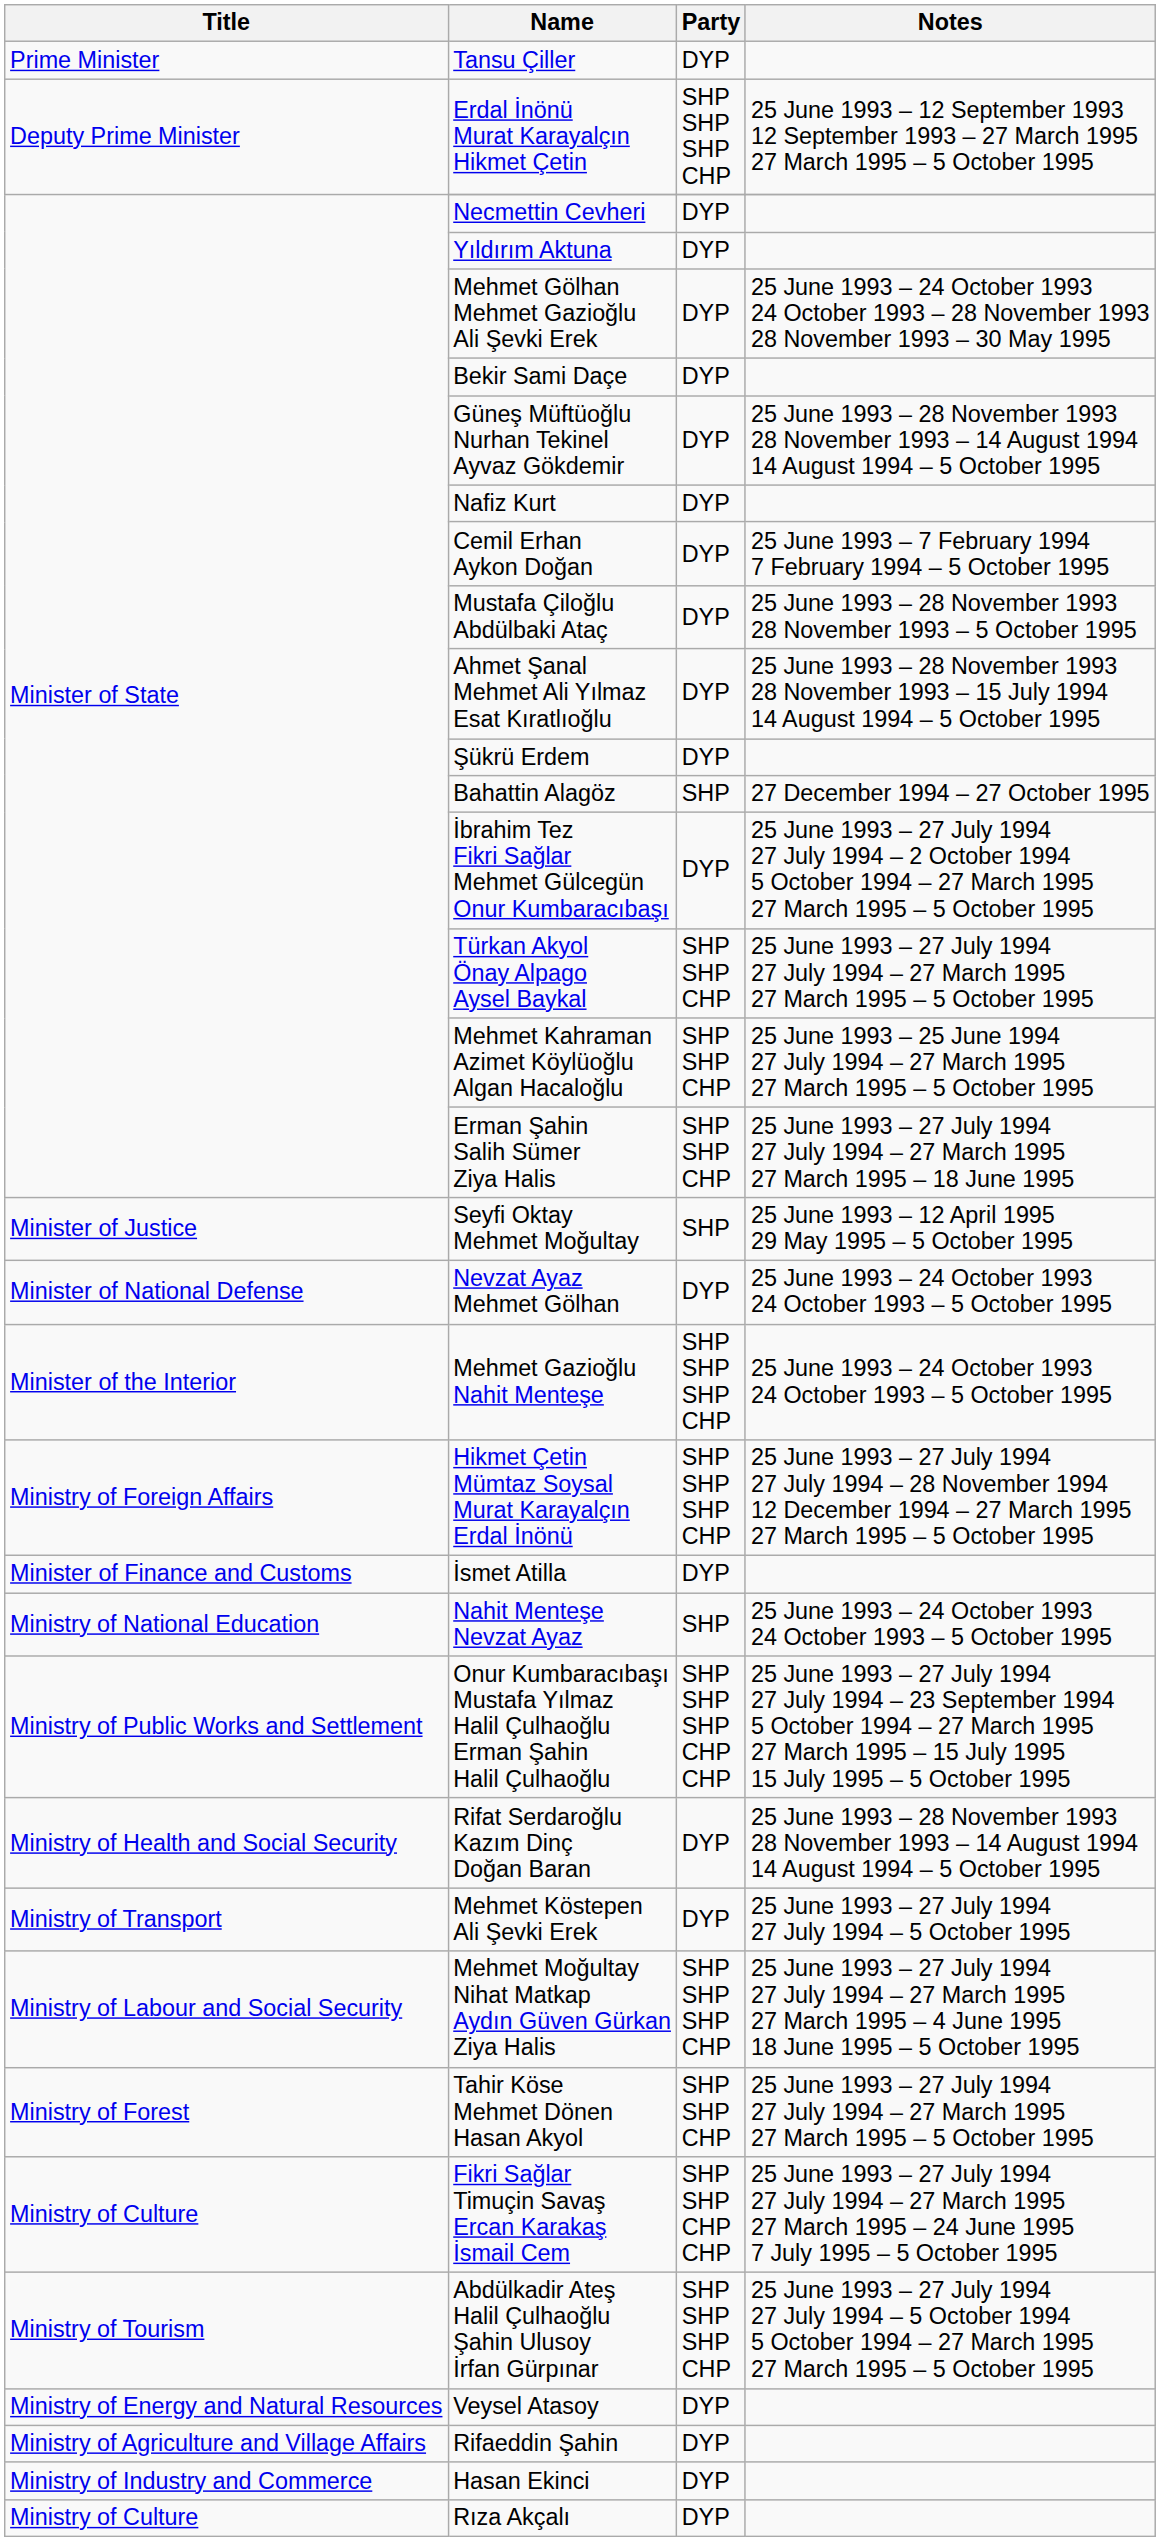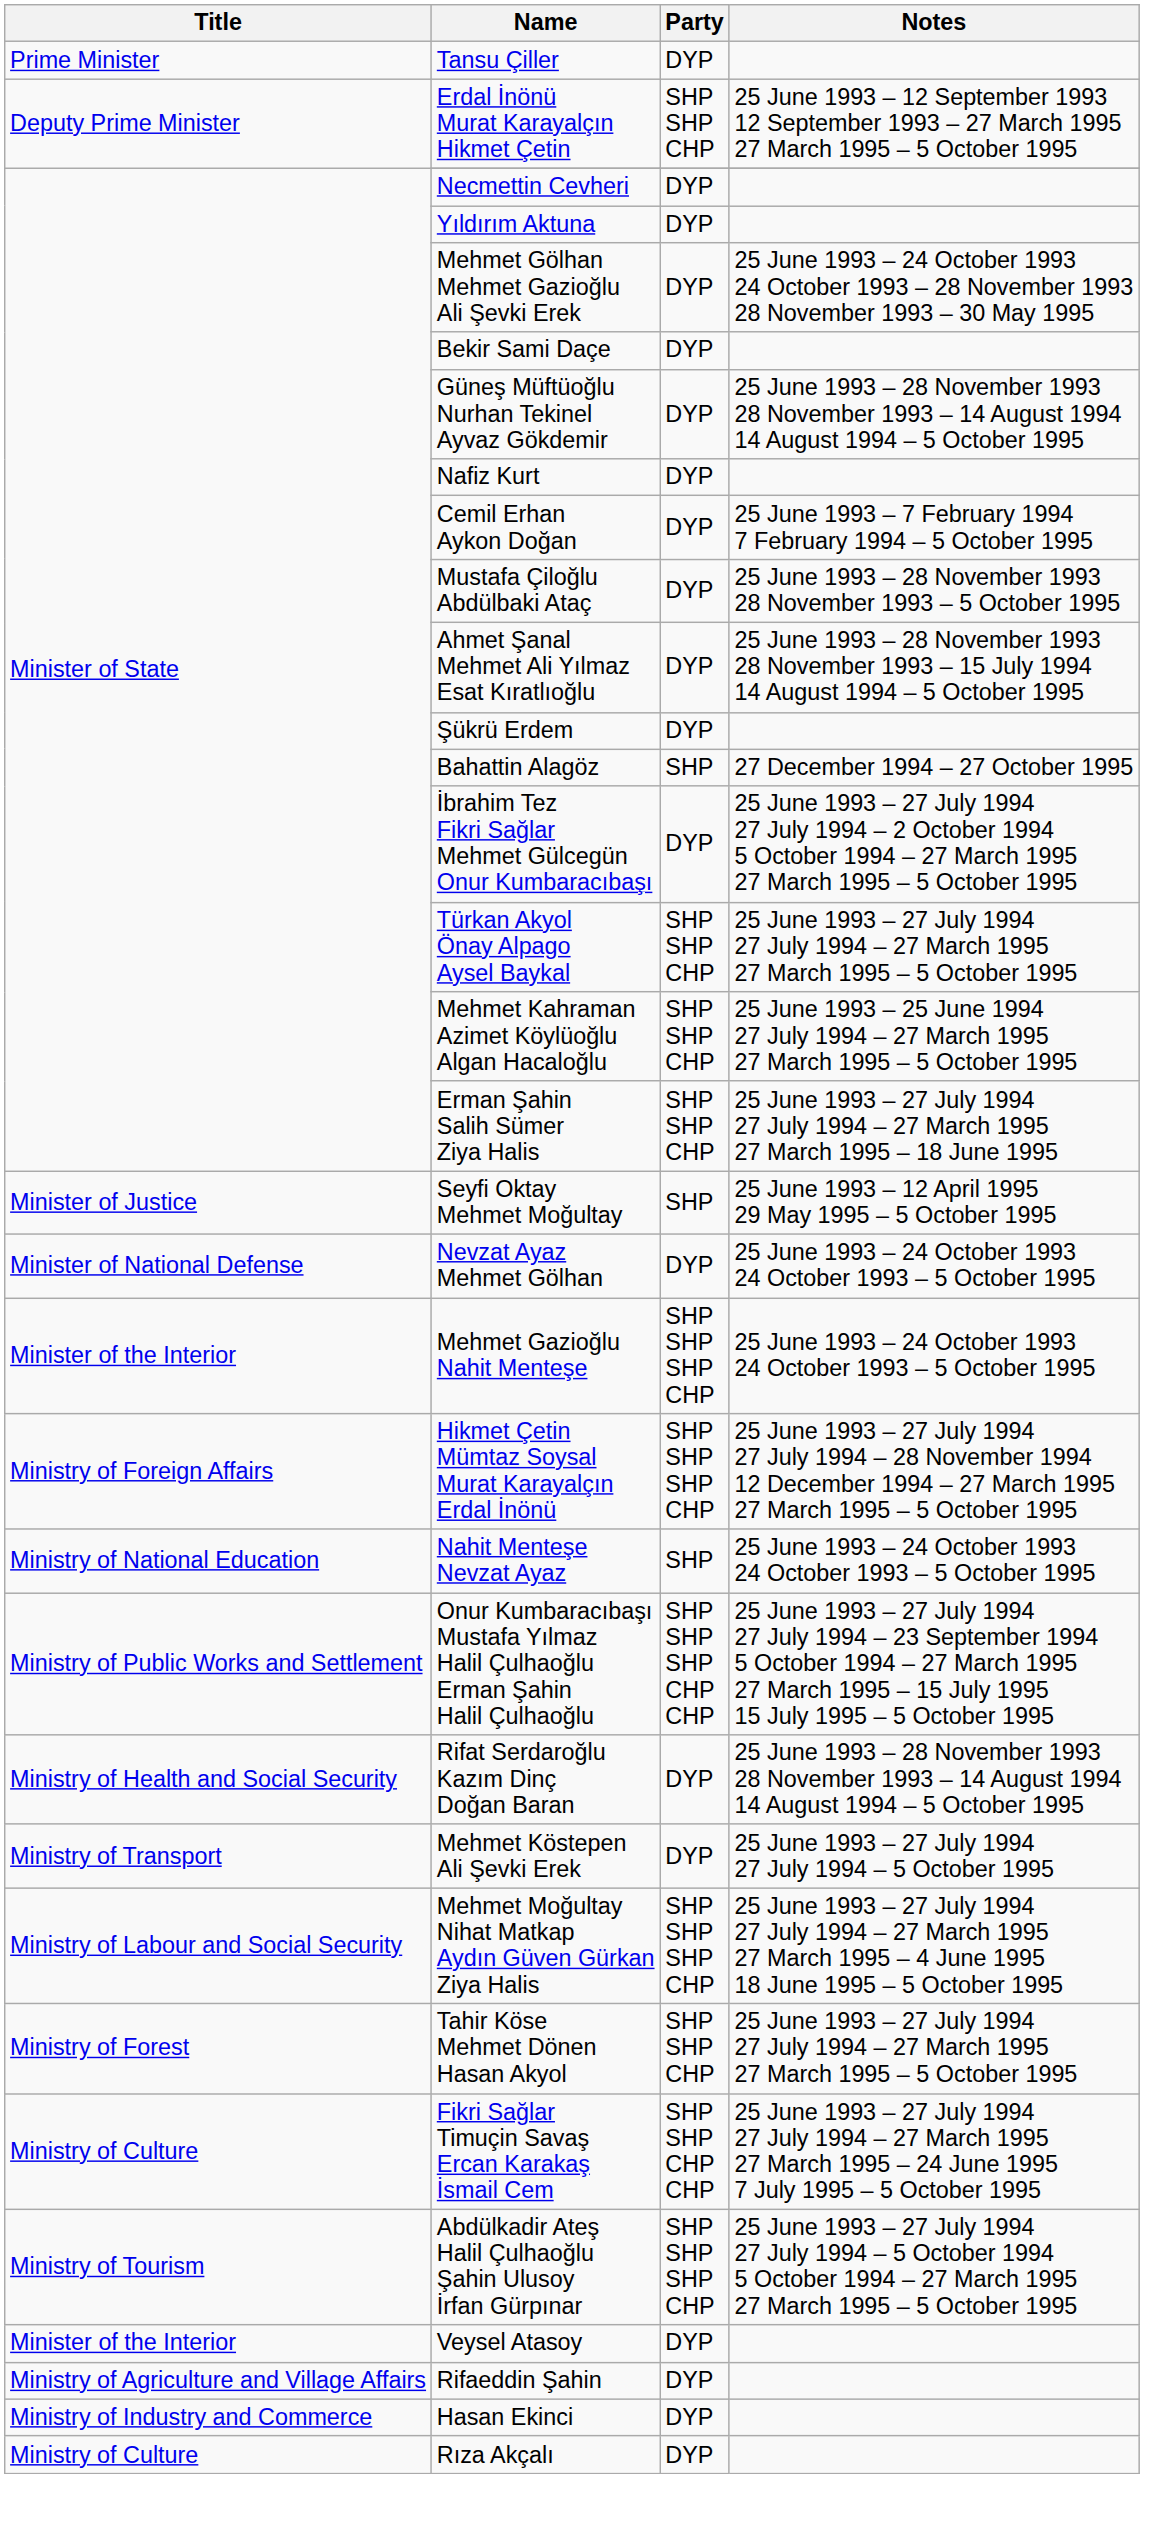 <table class="wikitable">
 <tr>
 <th>Title</th>
 <th>Name</th>
 <th>Party</th>
 <th>Notes</th>
 </tr>
 <tr>
 <td><a href='#'>Prime Minister</a></td>
 <td><a href='#'>Tansu Çiller</a></td>
 <td>DYP</td>
 <td></td>
 </tr>
 <tr>
 <td><a href='#'>Deputy Prime Minister</a></td>
 <td><a href='#'>Erdal İnönü</a><br><a href='#'>Murat Karayalçın</a>  <br><a href='#'>Hikmet Çetin</a></td>
-<td>SHP<br>SHP<br>SHP<br>CHP</td>
+<td>SHP<br>SHP<br>CHP</td>
 <td>25 June 1993 – 12 September 1993<br>12 September 1993 – 27 March 1995<br>27 March 1995 – 5 October 1995</td>
 </tr>
 <tr>
 <td rowspan="16" style="text-align:left;"><a href='#'>Minister of State</a></td>
 </tr>
 <tr>
 <td><a href='#'>Necmettin Cevheri</a></td>
 <td>DYP</td>
 <td></td>
 </tr>
 <tr>
 <td><a href='#'>Yıldırım Aktuna</a></td>
 <td>DYP</td>
 <td></td>
 </tr>
 <tr>
 <td>Mehmet Gölhan<br>Mehmet Gazioğlu<br> Ali Şevki Erek</td>
 <td>DYP</td>
 <td>25 June 1993 – 24 October 1993 <br> 24 October 1993 – 28 November 1993 <br> 28 November 1993 – 30 May 1995</td>
 </tr>
 <tr>
 <td>Bekir Sami Daçe</td>
 <td>DYP</td>
 <td></td>
 </tr>
 <tr>
 <td>Güneş Müftüoğlu <br> Nurhan Tekinel <br> Ayvaz Gökdemir</td>
 <td>DYP</td>
 <td>25 June 1993 – 28 November 1993 <br>28 November 1993 – 14 August 1994<br>14 August 1994 – 5 October 1995</td>
 </tr>
 <tr>
 <td>Nafiz Kurt</td>
 <td>DYP</td>
 <td></td>
 </tr>
 <tr>
 <td>Cemil Erhan<br>Aykon Doğan</td>
 <td>DYP</td>
 <td>25 June 1993 – 7 February 1994 <br> 7 February 1994 – 5 October 1995</td>
 </tr>
 <tr>
 <td>Mustafa Çiloğlu <br> Abdülbaki Ataç</td>
 <td>DYP</td>
 <td>25 June 1993 – 28 November 1993 <br>28 November 1993 – 5 October 1995</td>
 </tr>
 <tr>
 <td>Ahmet Şanal <br>Mehmet Ali Yılmaz<br> Esat Kıratlıoğlu</td>
 <td>DYP</td>
 <td>25 June 1993 – 28 November 1993<br>28 November 1993 – 15 July 1994<br>14 August 1994 – 5 October 1995</td>
 </tr>
 <tr>
 <td>Şükrü Erdem</td>
 <td>DYP</td>
 <td></td>
 </tr>
 <tr>
 <td>Bahattin Alagöz</td>
 <td>SHP</td>
 <td>27 December 1994 – 27 October 1995</td>
 </tr>
 <tr>
 <td>İbrahim Tez <br> <a href='#'>Fikri Sağlar</a> <br>Mehmet Gülcegün <br><a href='#'>Onur Kumbaracıbaşı</a></td>
 <td>DYP</td>
 <td>25 June 1993 – 27 July 1994<br> 27 July 1994 – 2 October 1994<br> 5 October 1994 – 27 March 1995 <br> 27 March 1995 – 5 October 1995</td>
 </tr>
 <tr>
 <td><a href='#'>Türkan Akyol</a> <br> <a href='#'>Önay Alpago</a><br><a href='#'>Aysel Baykal</a></td>
 <td>SHP<br>SHP<br>CHP</td>
 <td>25 June 1993 – 27 July 1994 <br> 27 July 1994 – 27 March 1995 <br> 27 March 1995 – 5 October 1995</td>
 </tr>
 <tr>
 <td>Mehmet Kahraman<br>Azimet Köylüoğlu<br>Algan Hacaloğlu</td>
 <td>SHP<br>SHP<br>CHP</td>
 <td>25 June 1993 – 25 June 1994 <br> 27 July 1994 – 27 March 1995 <br> 27 March 1995 – 5 October 1995</td>
 </tr>
 <tr>
 <td>Erman Şahin<br>Salih Sümer<br>Ziya Halis</td>
 <td>SHP<br>SHP<br>CHP</td>
 <td>25 June 1993 – 27 July 1994 <br> 27 July 1994 – 27 March 1995<br> 27 March 1995 – 18 June 1995</td>
 </tr>
 <tr>
 <td><a href='#'>Minister of Justice</a></td>
 <td>Seyfi Oktay<br> Mehmet Moğultay</td>
 <td>SHP</td>
 <td>25 June 1993 – 12 April 1995<br>29 May 1995 – 5 October 1995</td>
 </tr>
 <tr>
 <td><a href='#'>Minister of National Defense</a></td>
 <td><a href='#'>Nevzat Ayaz</a><br>Mehmet Gölhan</td>
 <td>DYP</td>
 <td>25 June 1993 – 24 October 1993 <br> 24 October 1993 – 5 October 1995</td>
 </tr>
 <tr>
 <td><a href='#'>Minister of the Interior</a></td>
 <td>Mehmet Gazioğlu<br><a href='#'>Nahit Menteşe</a></td>
 <td>SHP<br>SHP<br>SHP<br>CHP</td>
 <td>25 June 1993 – 24 October 1993 <br> 24 October 1993 – 5 October 1995</td>
 </tr>
 <tr>
 <td><a href='#'>Ministry of Foreign Affairs</a></td>
 <td><a href='#'>Hikmet Çetin</a><br><a href='#'>Mümtaz Soysal</a><br><a href='#'>Murat Karayalçın</a><br><a href='#'>Erdal İnönü</a></td>
 <td>SHP<br>SHP<br>SHP<br>CHP</td>
 <td>25 June 1993 – 27 July 1994 <br> 27 July 1994 – 28 November 1994<br>12 December 1994 – 27 March 1995 <br> 27 March 1995 – 5 October 1995</td>
 </tr>
 <tr>
-<td><a href='#'>Minister of Finance and Customs</a></td>
-<td>İsmet Atilla</td>
-<td>DYP</td>
-<td></td>
-</tr>
-<tr>
 <td><a href='#'>Ministry of National Education</a></td>
 <td><a href='#'>Nahit Menteşe</a><br><a href='#'>Nevzat Ayaz</a></td>
 <td>SHP</td>
 <td>25 June 1993 – 24 October 1993 <br>24 October 1993 – 5 October 1995</td>
 </tr>
 <tr>
 <td><a href='#'>Ministry of Public Works and Settlement</a></td>
 <td>Onur Kumbaracıbaşı<br>Mustafa Yılmaz <br>Halil Çulhaoğlu <br>Erman Şahin<br>Halil Çulhaoğlu</td>
 <td>SHP<br>SHP<br>SHP<br>CHP<br>CHP</td>
 <td>25 June 1993 – 27 July 1994 <br>27 July 1994 – 23 September 1994 <br> 5 October 1994 – 27 March 1995 <br>27 March 1995 – 15 July 1995 <br>15 July 1995 – 5 October 1995</td>
 </tr>
 <tr>
 <td><a href='#'>Ministry of Health and Social Security</a></td>
 <td>Rifat Serdaroğlu<br>Kazım Dinç<br>Doğan Baran</td>
 <td>DYP</td>
 <td>25 June 1993 – 28 November 1993 <br>28 November 1993 – 14 August 1994 <br>14 August 1994 – 5 October 1995</td>
 </tr>
 <tr>
 <td><a href='#'>Ministry of Transport</a></td>
 <td>Mehmet Köstepen<br>Ali Şevki Erek</td>
 <td>DYP</td>
 <td>25 June 1993 – 27 July 1994 <br> 27 July 1994 – 5 October 1995</td>
 </tr>
 <tr>
 <td><a href='#'>Ministry of Labour and Social Security</a></td>
 <td>Mehmet Moğultay <br>Nihat Matkap<br><a href='#'>Aydın Güven Gürkan</a><br>Ziya Halis</td>
 <td>SHP<br>SHP<br>SHP<br>CHP</td>
 <td>25 June 1993 – 27 July 1994<br>27 July 1994 – 27 March 1995 <br>27 March 1995 – 4 June 1995 <br>18 June 1995 – 5 October 1995</td>
 </tr>
 <tr>
 <td><a href='#'>Ministry of Forest</a></td>
 <td>Tahir Köse<br>Mehmet Dönen<br>Hasan Akyol</td>
 <td>SHP<br>SHP<br>CHP</td>
 <td>25 June 1993 – 27 July 1994 <br>27 July 1994 – 27 March 1995<br>27 March 1995 – 5 October 1995</td>
 </tr>
 <tr>
 <td><a href='#'>Ministry of Culture</a></td>
 <td><a href='#'>Fikri Sağlar</a><br>Timuçin Savaş<br><a href='#'>Ercan Karakaş</a><br><a href='#'>İsmail Cem</a></td>
 <td>SHP<br>SHP<br>CHP<br>CHP</td>
 <td>25 June 1993 – 27 July 1994 <br>27 July 1994 – 27 March 1995 <br> 27 March 1995 – 24 June 1995 <br>7 July 1995 – 5 October 1995</td>
 </tr>
 <tr>
 <td><a href='#'>Ministry of Tourism</a></td>
 <td>Abdülkadir Ateş<br>Halil Çulhaoğlu<br>Şahin Ulusoy<br>İrfan Gürpınar</td>
 <td>SHP<br>SHP<br>SHP<br>CHP</td>
 <td>25 June 1993 – 27 July 1994 <br>27 July 1994 – 5 October 1994 <br>5 October 1994 – 27 March 1995 <br>27 March 1995 – 5 October 1995</td>
 </tr>
 <tr>
-<td><a href='#'>Ministry of Energy and Natural Resources</a></td>
+<td><a href='#'>Minister of the Interior</a></td>
 <td>Veysel Atasoy</td>
 <td>DYP</td>
 <td></td>
 </tr>
 <tr>
 <td><a href='#'>Ministry of Agriculture and Village Affairs</a></td>
 <td>Rifaeddin Şahin</td>
 <td>DYP</td>
 <td></td>
 </tr>
 <tr>
 <td><a href='#'>Ministry of Industry and Commerce</a></td>
 <td>Hasan Ekinci</td>
 <td>DYP</td>
 <td></td>
 </tr>
 <tr>
 <td><a href='#'>Ministry of Culture</a></td>
 <td>Rıza Akçalı</td>
 <td>DYP</td>
 <td></td>
 </tr>
 </table>
